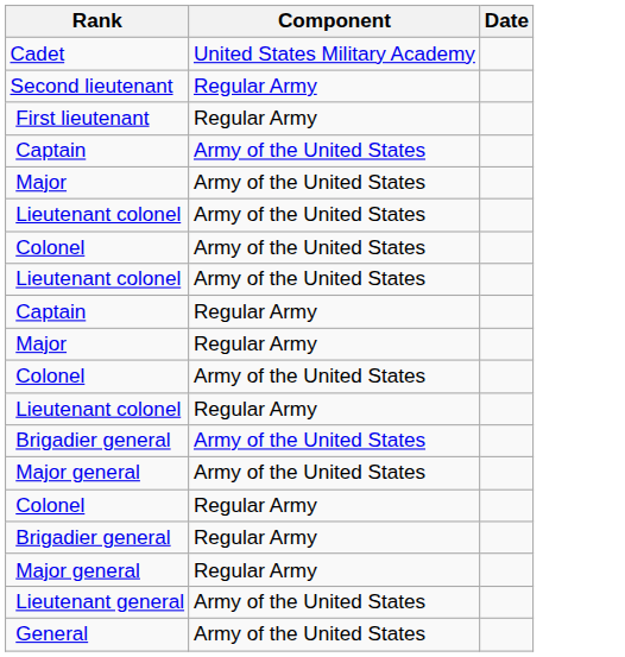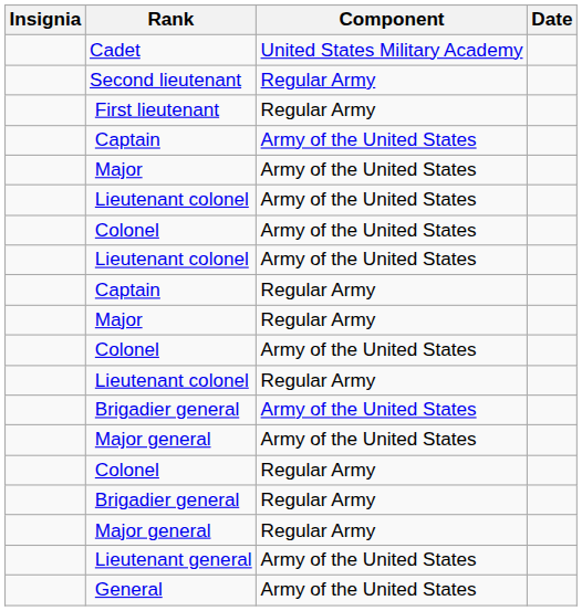 <table class="wikitable">
 <tr>
+<th>Insignia</th>
 <th>Rank</th>
 <th>Component</th>
 <th>Date</th>
 </tr>
 <tr>
+<td></td>
 <td><a href='#'>Cadet</a></td>
 <td><a href='#'>United States Military Academy</a></td>
 <td align=right></td>
 </tr>
 <tr>
+<td></td>
 <td><a href='#'>Second lieutenant</a></td>
 <td><a href='#'>Regular Army</a></td>
 <td align=right></td>
 </tr>
 <tr>
+<td></td>
 <td> <a href='#'>First lieutenant</a></td>
 <td>Regular Army</td>
 <td align=right></td>
 </tr>
 <tr>
+<td></td>
 <td> <a href='#'>Captain</a></td>
 <td><a href='#'>Army of the United States</a></td>
 <td align=right></td>
 </tr>
 <tr>
+<td></td>
 <td> <a href='#'>Major</a></td>
 <td>Army of the United States</td>
 <td align=right></td>
 </tr>
 <tr>
+<td></td>
 <td> <a href='#'>Lieutenant colonel</a></td>
 <td>Army of the United States</td>
 <td></td>
 </tr>
 <tr>
+<td></td>
 <td> <a href='#'>Colonel</a></td>
 <td>Army of the United States</td>
 <td align=right></td>
 </tr>
 <tr>
+<td></td>
 <td> <a href='#'>Lieutenant colonel</a></td>
 <td>Army of the United States</td>
 <td align=right></td>
 </tr>
 <tr>
+<td></td>
 <td> <a href='#'>Captain</a></td>
 <td>Regular Army</td>
 <td align=right></td>
 </tr>
 <tr>
+<td></td>
 <td> <a href='#'>Major</a></td>
 <td>Regular Army</td>
 <td align=right></td>
 </tr>
 <tr>
+<td></td>
 <td> <a href='#'>Colonel</a></td>
 <td>Army of the United States</td>
 <td align=right></td>
 </tr>
 <tr>
+<td></td>
 <td> <a href='#'>Lieutenant colonel</a></td>
 <td>Regular Army</td>
 <td align=right></td>
 </tr>
 <tr>
+<td></td>
 <td> <a href='#'>Brigadier general</a></td>
 <td><a href='#'>Army of the United States</a></td>
 <td align=right></td>
 </tr>
 <tr>
+<td></td>
 <td> <a href='#'>Major general</a></td>
 <td>Army of the United States</td>
 <td align=right></td>
 </tr>
 <tr>
+<td></td>
 <td> <a href='#'>Colonel</a></td>
 <td>Regular Army</td>
 <td align=right></td>
 </tr>
 <tr>
+<td></td>
 <td> <a href='#'>Brigadier general</a></td>
 <td>Regular Army</td>
 <td align=right></td>
 </tr>
 <tr>
+<td></td>
 <td> <a href='#'>Major general</a></td>
 <td>Regular Army</td>
 <td align=right></td>
 </tr>
 <tr>
+<td></td>
 <td> <a href='#'>Lieutenant general</a></td>
 <td>Army of the United States</td>
 <td align=right></td>
 </tr>
 <tr>
+<td></td>
 <td> <a href='#'>General</a></td>
 <td>Army of the United States</td>
 <td align=right></td>
 </tr>
 </table>
